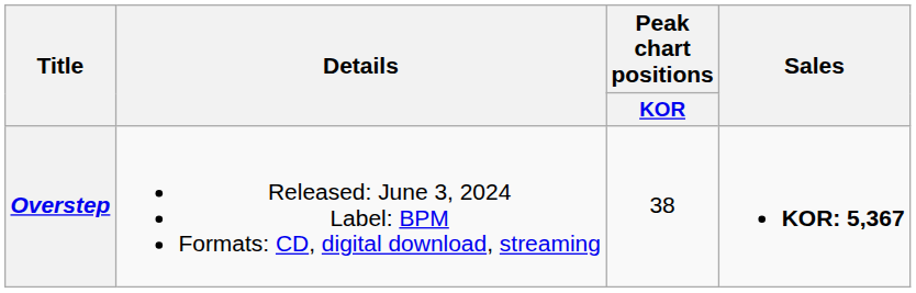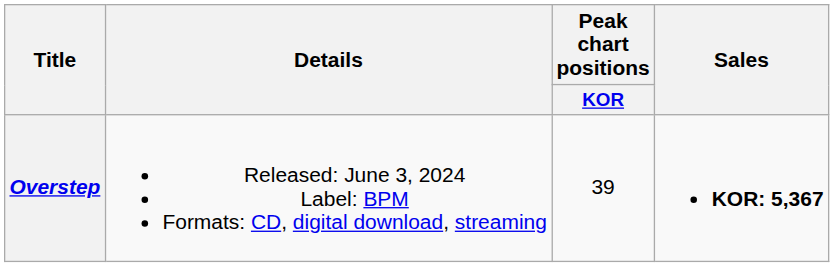 <table class="wikitable plainrowheaders" style="text-align:center">
 <tr>
 <th scope="col" rowspan="2">Title</th>
 <th scope="col" rowspan="2">Details</th>
 <th scope="col">Peak chart positions</th>
 <th scope="col" rowspan="2">Sales</th>
 </tr>
 <tr>
 <th scope="col" style="font-size:90%; width:2.5em"><a href='#'>KOR</a><br></th>
 </tr>
 <tr>
 <th scope="row"><em><a href='#'>Overstep</a></em></th>
 <td><br><ul><li>Released: June 3, 2024</li><li>Label: <a href='#'>BPM</a></li><li>Formats: <a href='#'>CD</a>, <a href='#'>digital download</a>, <a href='#'>streaming</a></li></ul></td>
-<td>38</td>
+<td>39</td>
 <td><strong><br><ul><li>KOR: 5,367</li></ul></strong></td>
 </tr>
 </table>
